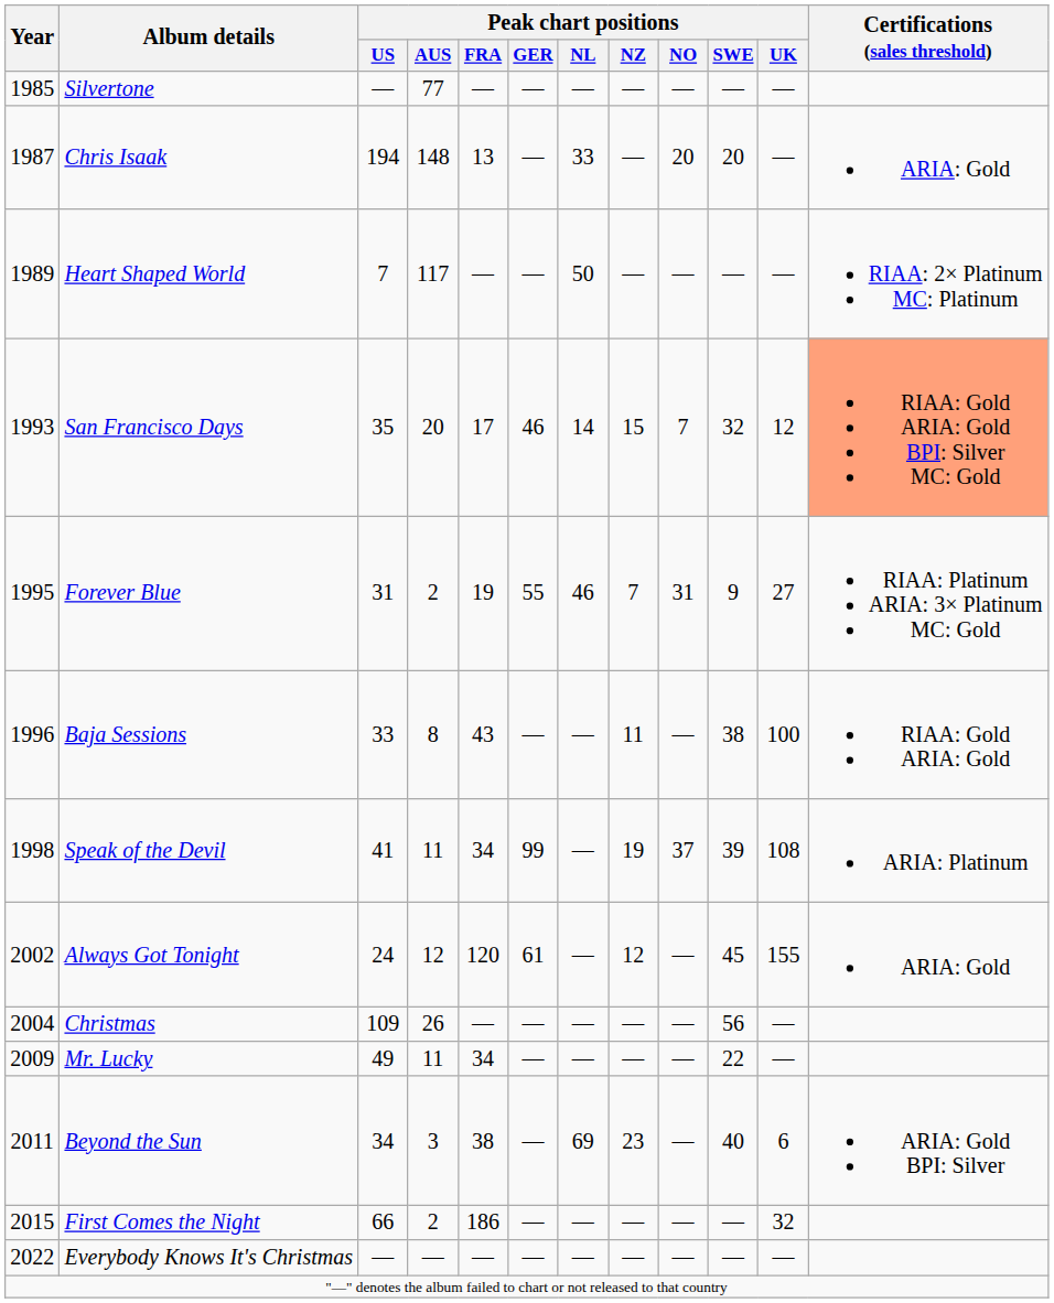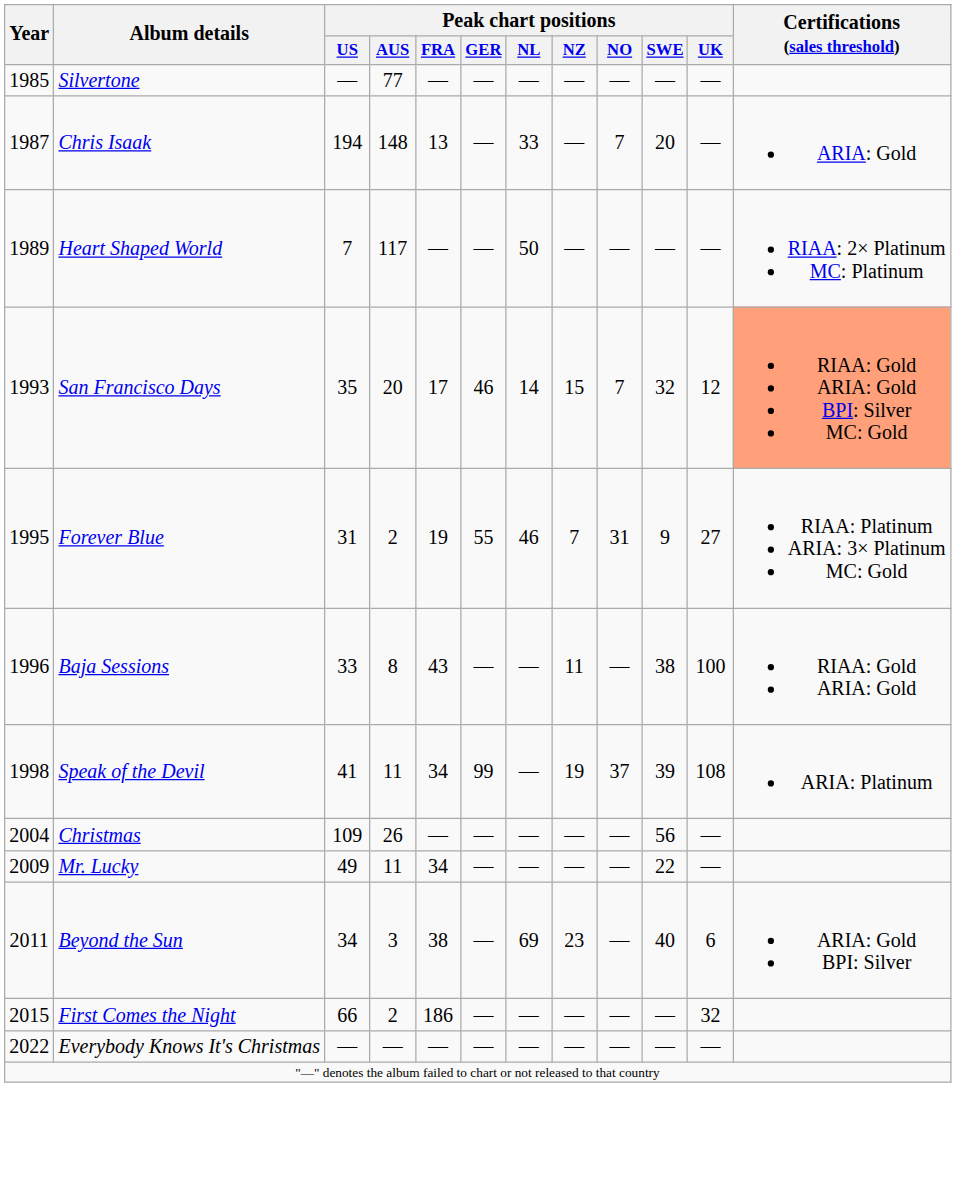 <table class="wikitable" style="text-align:center;">
 <tr>
 <th rowspan="2">Year</th>
 <th rowspan="2">Album details</th>
 <th colspan="9">Peak chart positions</th>
 <th rowspan="2">Certifications<br><small>(<a href='#'>sales threshold</a>)</small></th>
 </tr>
 <tr style="font-size:smaller;">
 <th width="30"><a href='#'>US</a><br></th>
 <th width="30"><a href='#'>AUS</a><br></th>
 <th width="30"><a href='#'>FRA</a><br></th>
 <th width="30"><a href='#'>GER</a><br></th>
 <th width="30"><a href='#'>NL</a><br></th>
 <th width="30"><a href='#'>NZ</a><br></th>
 <th width="30"><a href='#'>NO</a><br></th>
 <th width="30"><a href='#'>SWE</a><br></th>
 <th width="30"><a href='#'>UK</a><br></th>
 </tr>
 <tr>
 <td>1985</td>
 <td align="left"><em><a href='#'>Silvertone</a></em><br></td>
 <td>—</td>
 <td>77</td>
 <td>—</td>
 <td>—</td>
 <td>—</td>
 <td>—</td>
 <td>—</td>
 <td>—</td>
 <td>—</td>
 <td></td>
 </tr>
 <tr>
 <td>1987</td>
 <td align="left"><em><a href='#'>Chris Isaak</a></em><br></td>
 <td>194</td>
 <td>148</td>
 <td>13</td>
 <td>—</td>
 <td>33</td>
 <td>—</td>
-<td>20</td>
+<td>7</td>
 <td>20</td>
 <td>—</td>
 <td><br><ul><li><a href='#'>ARIA</a>: Gold</li></ul></td>
 </tr>
 <tr>
 <td>1989</td>
 <td align="left"><em><a href='#'>Heart Shaped World</a></em><br></td>
 <td>7</td>
 <td>117</td>
 <td>—</td>
 <td>—</td>
 <td>50</td>
 <td>—</td>
 <td>—</td>
 <td>—</td>
 <td>—</td>
 <td><br><ul><li><a href='#'>RIAA</a>: 2× Platinum</li><li><a href='#'>MC</a>: Platinum</li></ul></td>
 </tr>
 <tr>
 <td>1993</td>
 <td align="left"><em><a href='#'>San Francisco Days</a></em><br></td>
 <td>35</td>
 <td>20</td>
 <td>17</td>
 <td>46</td>
 <td>14</td>
 <td>15</td>
 <td>7</td>
 <td>32</td>
 <td>12</td>
 <td style="background: lightsalmon;"><br><ul><li>RIAA: Gold</li><li>ARIA: Gold</li><li><a href='#'>BPI</a>: Silver</li><li>MC: Gold</li></ul></td>
 </tr>
 <tr>
 <td>1995</td>
 <td align="left"><em><a href='#'>Forever Blue</a></em><br></td>
 <td>31</td>
 <td>2</td>
 <td>19</td>
 <td>55</td>
 <td>46</td>
 <td>7</td>
 <td>31</td>
 <td>9</td>
 <td>27</td>
 <td><br><ul><li>RIAA: Platinum</li><li>ARIA: 3× Platinum</li><li>MC: Gold</li></ul></td>
 </tr>
 <tr>
 <td>1996</td>
 <td align="left"><em><a href='#'>Baja Sessions</a></em><br></td>
 <td>33</td>
 <td>8</td>
 <td>43</td>
 <td>—</td>
 <td>—</td>
 <td>11</td>
 <td>—</td>
 <td>38</td>
 <td>100</td>
 <td><br><ul><li>RIAA: Gold</li><li>ARIA: Gold</li></ul></td>
 </tr>
 <tr>
 <td>1998</td>
 <td align="left"><em><a href='#'>Speak of the Devil</a></em><br></td>
 <td>41</td>
 <td>11</td>
 <td>34</td>
 <td>99</td>
 <td>—</td>
 <td>19</td>
 <td>37</td>
 <td>39</td>
 <td>108</td>
 <td><br><ul><li>ARIA: Platinum</li></ul></td>
 </tr>
 <tr>
-<td>2002</td>
-<td align="left"><em><a href='#'>Always Got Tonight</a></em><br></td>
-<td>24</td>
-<td>12</td>
-<td>120</td>
-<td>61</td>
-<td>—</td>
-<td>12</td>
-<td>—</td>
-<td>45</td>
-<td>155</td>
-<td><br><ul><li>ARIA: Gold</li></ul></td>
-</tr>
-<tr>
 <td>2004</td>
 <td align="left"><em><a href='#'>Christmas</a></em><br></td>
 <td>109</td>
 <td>26</td>
 <td>—</td>
 <td>—</td>
 <td>—</td>
 <td>—</td>
 <td>—</td>
 <td>56</td>
 <td>—</td>
 <td></td>
 </tr>
 <tr>
 <td>2009</td>
 <td align="left"><em><a href='#'>Mr. Lucky</a></em><br></td>
 <td>49</td>
 <td>11</td>
 <td>34</td>
 <td>—</td>
 <td>—</td>
 <td>—</td>
 <td>—</td>
 <td>22</td>
 <td>—</td>
 <td></td>
 </tr>
 <tr>
 <td>2011</td>
 <td align="left"><em><a href='#'>Beyond the Sun</a></em><br></td>
 <td>34</td>
 <td>3</td>
 <td>38</td>
 <td>—</td>
 <td>69</td>
 <td>23</td>
 <td>—</td>
 <td>40</td>
 <td>6</td>
 <td><br><ul><li>ARIA: Gold</li><li>BPI: Silver</li></ul></td>
 </tr>
 <tr>
 <td>2015</td>
 <td align="left"><em><a href='#'>First Comes the Night</a></em><br></td>
 <td>66</td>
 <td>2</td>
 <td>186</td>
 <td>—</td>
 <td>—</td>
 <td>—</td>
 <td>—</td>
 <td>—</td>
 <td>32</td>
 <td></td>
 </tr>
 <tr>
 <td>2022</td>
 <td align="left"><em>Everybody Knows It's Christmas</em><br></td>
 <td>—</td>
 <td>—</td>
 <td>—</td>
 <td>—</td>
 <td>—</td>
 <td>—</td>
 <td>—</td>
 <td>—</td>
 <td>—</td>
 <td></td>
 </tr>
 <tr>
 <td colspan="12" style="font-size:8pt">"—" denotes the album failed to chart or not released to that country</td>
 </tr>
 </table>
